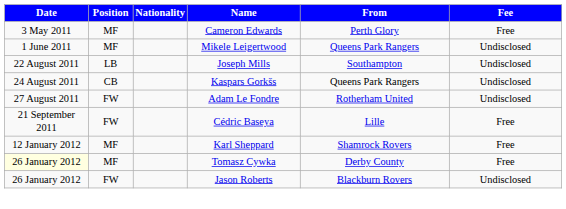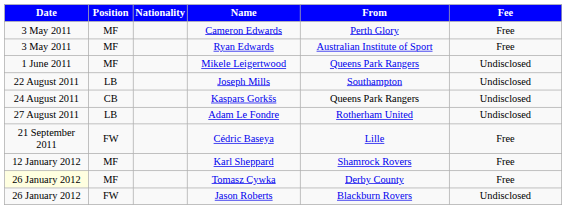 <table class="wikitable"  style="text-align:center; font-size:90%; ">
 <tr>
 <th style="background:#00f; color:white; width:110px;">Date</th>
 <th style="background:#00f; color:white; width:55px;">Position</th>
 <th style="background:#00f; color:white; width:55px;">Nationality</th>
 <th style="background:#00f; color:white; width:150px;">Name</th>
 <th style="background:#00f; color:white; width:200px;">From</th>
 <th style="background:#00f; color:white; width:150px;">Fee</th>
 </tr>
 <tr>
 <td>3 May 2011</td>
 <td>MF</td>
 <td></td>
 <td><a href='#'>Cameron Edwards</a></td>
 <td> <a href='#'>Perth Glory</a></td>
+<td>Free</td>
+</tr>
+<tr>
+<td>3 May 2011</td>
+<td>MF</td>
+<td></td>
+<td><a href='#'>Ryan Edwards</a></td>
+<td> <a href='#'>Australian Institute of Sport</a></td>
 <td>Free</td>
 </tr>
 <tr>
 <td>1 June 2011</td>
 <td>MF</td>
 <td></td>
 <td><a href='#'>Mikele Leigertwood</a></td>
 <td><a href='#'>Queens Park Rangers</a></td>
 <td>Undisclosed</td>
 </tr>
 <tr>
 <td>22 August 2011</td>
 <td>LB</td>
 <td></td>
 <td><a href='#'>Joseph Mills</a></td>
 <td><a href='#'>Southampton</a></td>
 <td>Undisclosed</td>
 </tr>
 <tr>
 <td>24 August 2011</td>
 <td>CB</td>
 <td></td>
 <td><a href='#'>Kaspars Gorkšs</a></td>
 <td>Queens Park Rangers</td>
 <td>Undisclosed</td>
 </tr>
 <tr>
 <td>27 August 2011</td>
-<td>FW</td>
+<td>LB</td>
 <td></td>
 <td><a href='#'>Adam Le Fondre</a></td>
 <td><a href='#'>Rotherham United</a></td>
 <td>Undisclosed</td>
 </tr>
 <tr>
 <td>21 September 2011</td>
 <td>FW</td>
 <td></td>
 <td><a href='#'>Cédric Baseya</a></td>
 <td> <a href='#'>Lille</a></td>
 <td>Free</td>
 </tr>
 <tr>
 <td>12 January 2012</td>
 <td>MF</td>
 <td></td>
 <td><a href='#'>Karl Sheppard</a></td>
 <td> <a href='#'>Shamrock Rovers</a></td>
 <td>Free</td>
 </tr>
 <tr>
 <td style="background: lightyellow;">26 January 2012</td>
 <td>MF</td>
 <td></td>
 <td><a href='#'>Tomasz Cywka</a></td>
 <td><a href='#'>Derby County</a></td>
 <td>Free</td>
 </tr>
 <tr>
 <td>26 January 2012</td>
 <td>FW</td>
 <td></td>
 <td><a href='#'>Jason Roberts</a></td>
 <td><a href='#'>Blackburn Rovers</a></td>
 <td>Undisclosed</td>
 </tr>
 </table>
